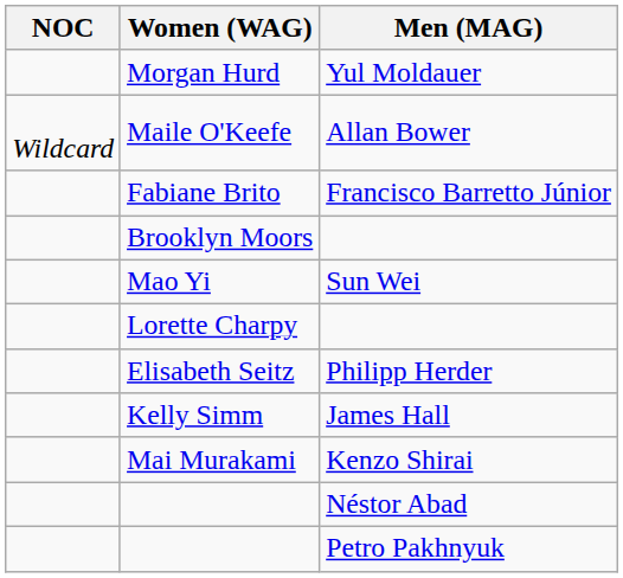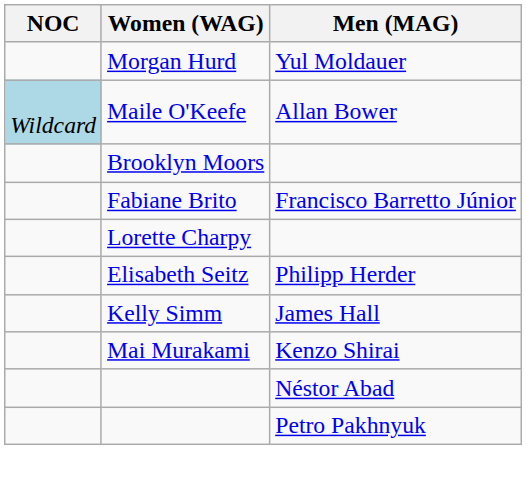 <table class="wikitable">
 <tr>
 <th>NOC</th>
 <th>Women (WAG)</th>
 <th>Men (MAG)</th>
 </tr>
 <tr>
 <td></td>
 <td><a href='#'>Morgan Hurd</a></td>
 <td><a href='#'>Yul Moldauer</a></td>
 </tr>
 <tr>
-<td><br><em>Wildcard</em></td>
+<td style="background: lightblue;"><br><em>Wildcard</em></td>
 <td><a href='#'>Maile O'Keefe</a></td>
 <td><a href='#'>Allan Bower</a></td>
-</tr>
-<tr>
-<td></td>
-<td><a href='#'>Fabiane Brito</a></td>
-<td><a href='#'>Francisco Barretto Júnior</a></td>
 </tr>
 <tr>
 <td></td>
 <td><a href='#'>Brooklyn Moors</a></td>
 <td></td>
 </tr>
 <tr>
 <td></td>
-<td><a href='#'>Mao Yi</a></td>
-<td><a href='#'>Sun Wei</a></td>
+<td><a href='#'>Fabiane Brito</a></td>
+<td><a href='#'>Francisco Barretto Júnior</a></td>
 </tr>
 <tr>
 <td></td>
 <td><a href='#'>Lorette Charpy</a></td>
 <td></td>
 </tr>
 <tr>
 <td></td>
 <td><a href='#'>Elisabeth Seitz</a></td>
 <td><a href='#'>Philipp Herder</a></td>
 </tr>
 <tr>
 <td></td>
 <td><a href='#'>Kelly Simm</a></td>
 <td><a href='#'>James Hall</a></td>
 </tr>
 <tr>
 <td></td>
 <td><a href='#'>Mai Murakami</a></td>
 <td><a href='#'>Kenzo Shirai</a></td>
 </tr>
 <tr>
 <td></td>
 <td></td>
 <td><a href='#'>Néstor Abad</a></td>
 </tr>
 <tr>
 <td></td>
 <td></td>
 <td><a href='#'>Petro Pakhnyuk</a></td>
 </tr>
 </table>
